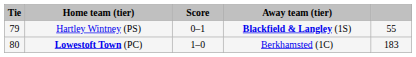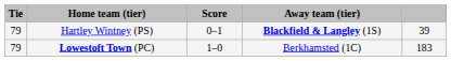 <table class="wikitable" style="width: 600px; background:WhiteSmoke; text-align:center; font-size:90%">
 <tr>
 <td scope="col" style="width:  5.00%; background:silver;"><strong>Tie</strong></td>
 <td scope="col" style="width: 36.25%; background:silver;"><strong>Home team (tier)</strong></td>
 <td scope="col" style="width: 12.50%; background:silver;"><strong>Score</strong></td>
 <td scope="col" style="width: 36.25%; background:silver;"><strong>Away team (tier)</strong></td>
 <td scope="col" style="width: 10.00%; background:silver;"><strong></strong></td>
 </tr>
 <tr>
 <td>79</td>
 <td><a href='#'>Hartley Wintney</a> (PS)</td>
 <td>0–1</td>
 <td><strong><a href='#'>Blackfield & Langley</a></strong> (1S)</td>
-<td>55</td>
+<td>39</td>
 </tr>
 <tr>
-<td>80</td>
+<td>79</td>
 <td><strong><a href='#'>Lowestoft Town</a></strong> (PC)</td>
 <td>1–0</td>
 <td><a href='#'>Berkhamsted</a> (1C)</td>
 <td>183</td>
 </tr>
 </table>
